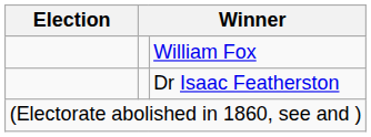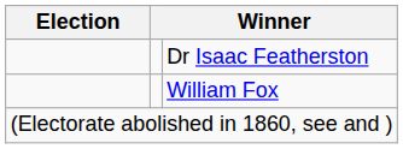 <table class=wikitable>
 <tr>
 <th width=100>Election</th>
 <th width=175 colspan=2>Winner</th>
 </tr>
 <tr>
 <td></td>
 <td></td>
-<td><a href='#'>William Fox</a></td>
+<td>Dr <a href='#'>Isaac Featherston</a></td>
 </tr>
 <tr>
 <td></td>
 <td></td>
-<td>Dr <a href='#'>Isaac Featherston</a></td>
+<td><a href='#'>William Fox</a></td>
 </tr>
 <tr>
 <td colspan=3 align=center><span>(Electorate abolished in 1860, see  and )</span></td>
 </tr>
 </table>
